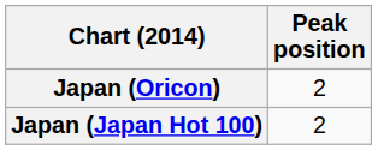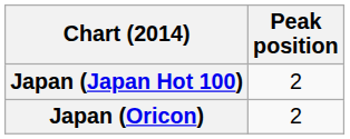 <table class="wikitable sortable plainrowheaders" style="text-align:center;">
 <tr>
 <th scope="col">Chart (2014)</th>
 <th scope="col">Peak<br>position</th>
 </tr>
 <tr>
+<th scope="row">Japan (<a href='#'>Japan Hot 100</a>)</th>
+<td>2</td>
+</tr>
+<tr>
 <th scope="row">Japan (<a href='#'>Oricon</a>)</th>
 <td>2</td>
 </tr>
-<tr>
-<th scope="row">Japan (<a href='#'>Japan Hot 100</a>)</th>
-<td>2</td>
-</tr>
 </table>
